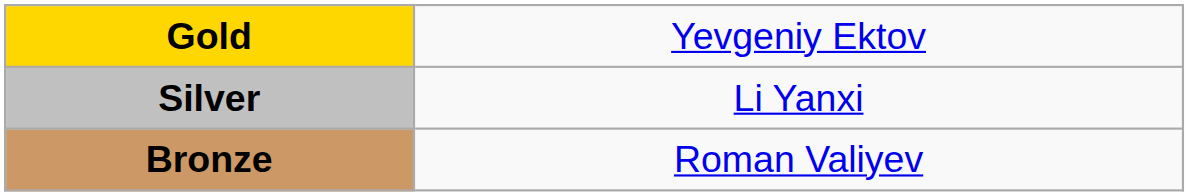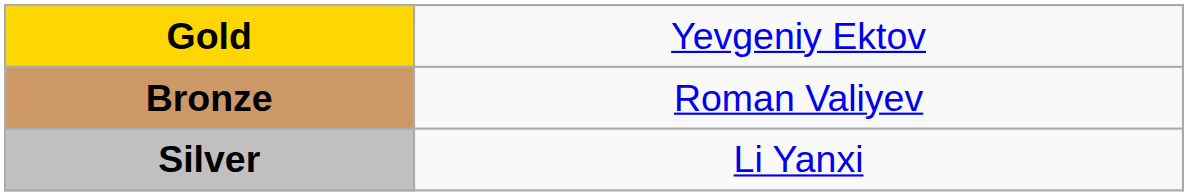 <table class="wikitable" style=" text-align:center; font-size:110%;" width="35%">
 <tr>
 <td bgcolor="gold"><strong>Gold</strong></td>
 <td><a href='#'>Yevgeniy Ektov</a><br></td>
 </tr>
 <tr>
+<td bgcolor="CC9966"><strong>Bronze</strong></td>
+<td><a href='#'>Roman Valiyev</a><br></td>
+</tr>
+<tr>
 <td bgcolor="silver"><strong>Silver</strong></td>
 <td><a href='#'>Li Yanxi</a><br></td>
 </tr>
-<tr>
-<td bgcolor="CC9966"><strong>Bronze</strong></td>
-<td><a href='#'>Roman Valiyev</a><br></td>
-</tr>
 </table>
